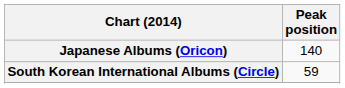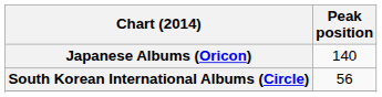 <table class="wikitable sortable plainrowheaders" style="text-align:center">
 <tr>
 <th scope="col">Chart (2014)</th>
 <th scope="col">Peak<br>position</th>
 </tr>
 <tr>
 <th scope="row">Japanese Albums (<a href='#'>Oricon</a>)</th>
 <td>140</td>
 </tr>
 <tr>
 <th scope="row">South Korean International Albums (<a href='#'>Circle</a>)</th>
-<td>59</td>
+<td>56</td>
 </tr>
 <tr>
 </tr>
 <tr>
 </tr>
 <tr>
 </tr>
 <tr>
 </tr>
 <tr>
 </tr>
 </table>
